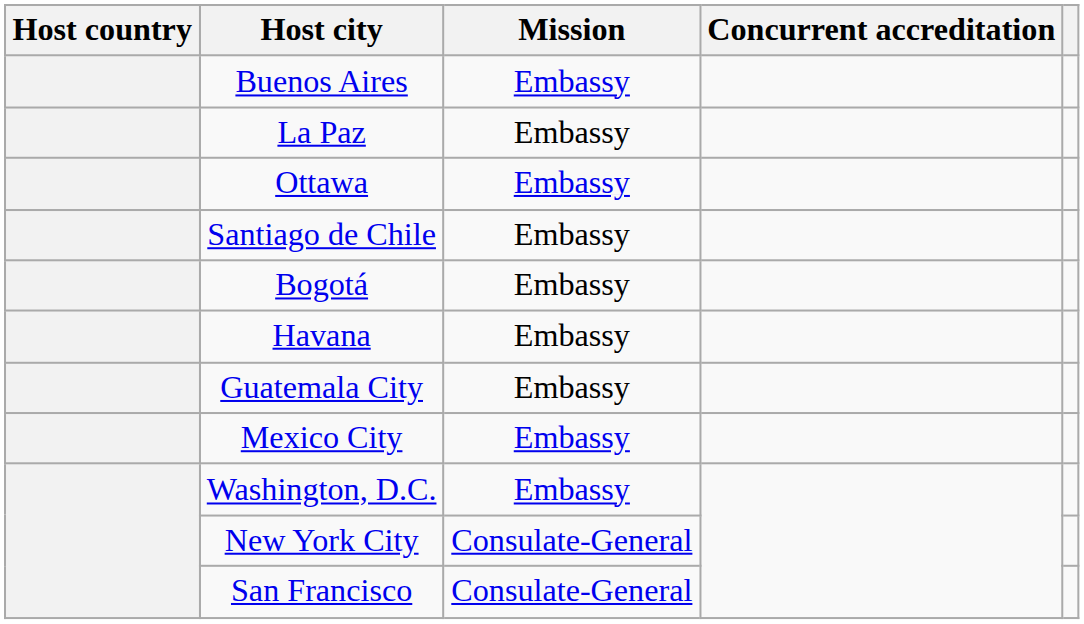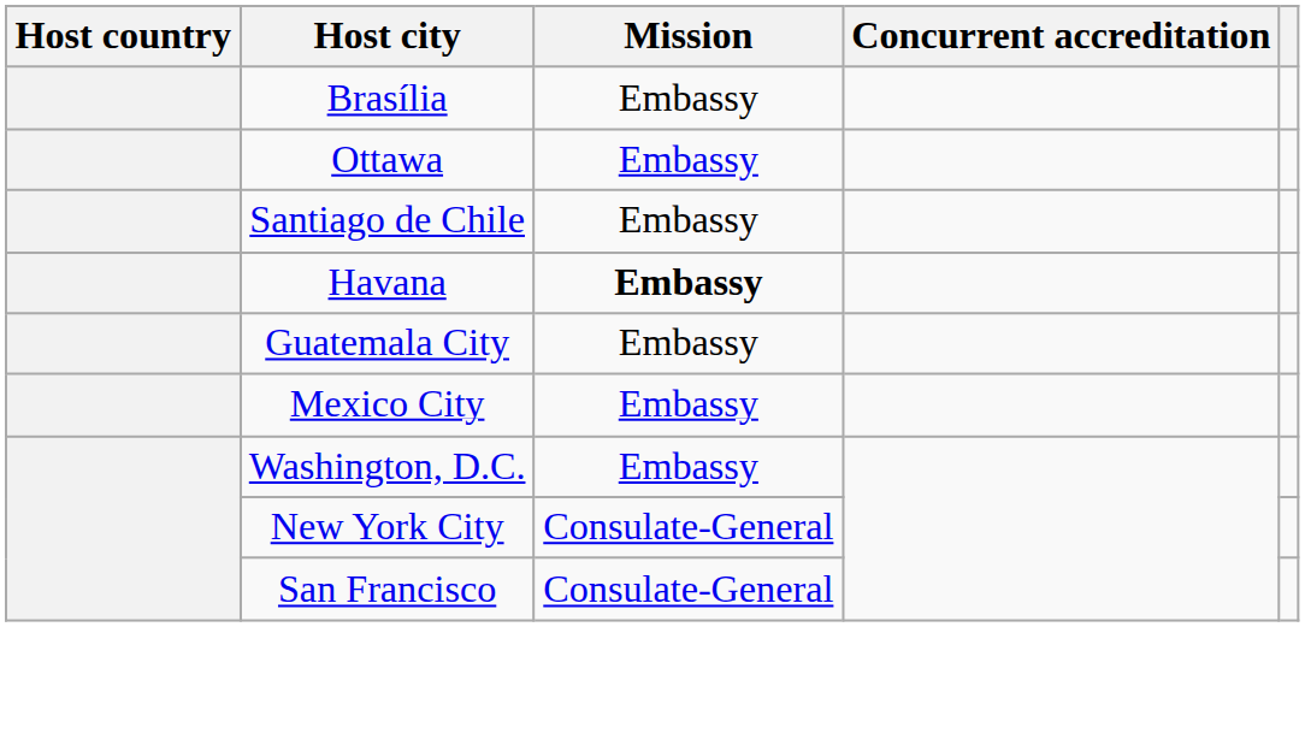 <table class="wikitable plainrowheaders" style="text-align:center;">
 <tr>
 <th scope="col">Host country</th>
 <th scope="col">Host city</th>
 <th scope="col">Mission</th>
 <th scope="col">Concurrent accreditation</th>
 <th scope="col"></th>
 </tr>
 <tr>
 <th scope="row"></th>
-<td><a href='#'>Buenos Aires</a></td>
-<td><a href='#'>Embassy</a></td>
-<td></td>
-<td></td>
-</tr>
-<tr>
-<th scope="row"></th>
-<td><a href='#'>La Paz</a></td>
+<td><a href='#'>Brasília</a></td>
 <td>Embassy</td>
 <td></td>
 <td></td>
 </tr>
 <tr>
 <th scope="row"></th>
 <td><a href='#'>Ottawa</a></td>
 <td><a href='#'>Embassy</a></td>
 <td></td>
 <td></td>
 </tr>
 <tr>
 <th scope="row"></th>
 <td><a href='#'>Santiago de Chile</a></td>
 <td>Embassy</td>
 <td></td>
 <td></td>
 </tr>
 <tr>
 <th scope="row"></th>
-<td><a href='#'>Bogotá</a></td>
-<td>Embassy</td>
-<td></td>
-<td></td>
-</tr>
-<tr>
-<th scope="row"></th>
 <td><a href='#'>Havana</a></td>
-<td>Embassy</td>
+<td><strong>Embassy</strong></td>
 <td></td>
 <td></td>
 </tr>
 <tr>
 <th scope="row"></th>
 <td><a href='#'>Guatemala City</a></td>
 <td>Embassy</td>
 <td></td>
 <td></td>
 </tr>
 <tr>
 <th scope="row"></th>
 <td><a href='#'>Mexico City</a></td>
 <td><a href='#'>Embassy</a></td>
 <td></td>
 <td></td>
 </tr>
 <tr>
 <th scope="row" rowspan="3"></th>
 <td><a href='#'>Washington, D.C.</a></td>
 <td><a href='#'>Embassy</a></td>
 <td rowspan="3"></td>
 <td></td>
 </tr>
 <tr>
 <td><a href='#'>New York City</a></td>
 <td><a href='#'>Consulate-General</a></td>
 <td></td>
 </tr>
 <tr>
 <td><a href='#'>San Francisco</a></td>
 <td><a href='#'>Consulate-General</a></td>
 <td></td>
 </tr>
 </table>
